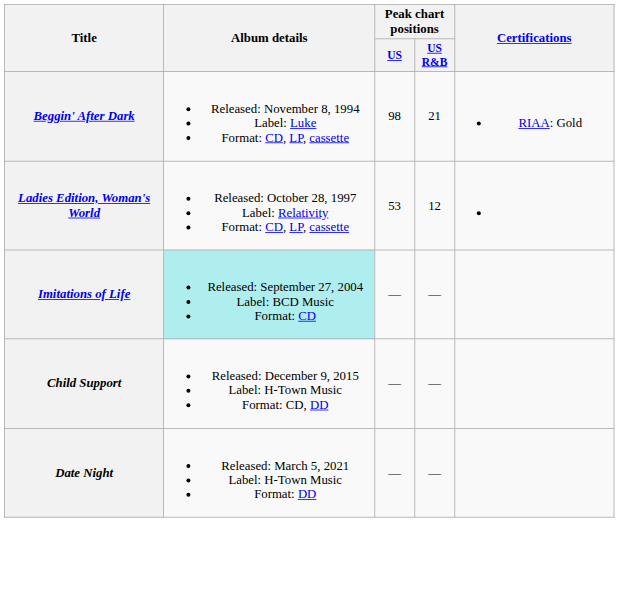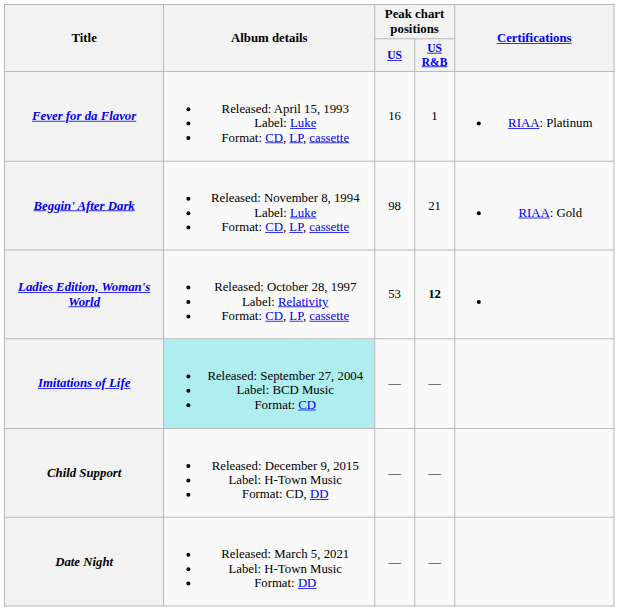 <table class="wikitable plainrowheaders" style="text-align:center;" border="1">
 <tr>
 <th scope="col" rowspan="2" style="width:12em;">Title</th>
 <th scope="col" rowspan="2" style="width:16em;">Album details</th>
 <th scope="col" colspan="2">Peak chart positions</th>
 <th scope="col" rowspan="2" style="width:12em;"><a href='#'>Certifications</a></th>
 </tr>
 <tr>
 <th scope="col" style="width:3.0em;font-size:90%;"><a href='#'>US</a><br></th>
 <th scope="col" style="width:3.0em;font-size:90%;"><a href='#'>US<br>R&B</a><br></th>
 </tr>
 <tr>
+<th scope="row"><em><a href='#'>Fever for da Flavor</a></em></th>
+<td><br><ul><li>Released: April 15, 1993</li><li>Label: <a href='#'>Luke</a></li><li>Format: <a href='#'>CD</a>, <a href='#'>LP</a>, <a href='#'>cassette</a></li></ul></td>
+<td>16</td>
+<td>1</td>
+<td><br><ul><li><a href='#'>RIAA</a>: Platinum</li></ul></td>
+</tr>
+<tr>
 <th scope="row"><em><a href='#'>Beggin' After Dark</a></em></th>
 <td><br><ul><li>Released: November 8, 1994</li><li>Label: <a href='#'>Luke</a></li><li>Format: <a href='#'>CD</a>, <a href='#'>LP</a>, <a href='#'>cassette</a></li></ul></td>
 <td>98</td>
 <td>21</td>
 <td><br><ul><li><a href='#'>RIAA</a>: Gold</li></ul></td>
 </tr>
 <tr>
 <th scope="row"><em><a href='#'>Ladies Edition, Woman's World</a></em></th>
 <td><br><ul><li>Released: October 28, 1997</li><li>Label: <a href='#'>Relativity</a></li><li>Format: <a href='#'>CD</a>, <a href='#'>LP</a>, <a href='#'>cassette</a></li></ul></td>
 <td>53</td>
-<td>12</td>
+<td><strong>12</strong></td>
 <td><br><ul><li></li></ul></td>
 </tr>
 <tr>
 <th scope="row"><em><a href='#'>Imitations of Life</a></em></th>
 <td style="background: paleturquoise;"><br><ul><li>Released: September 27, 2004</li><li>Label: BCD Music</li><li>Format: <a href='#'>CD</a></li></ul></td>
 <td>—</td>
 <td>—</td>
 <td></td>
 </tr>
 <tr>
 <th scope="row"><em>Child Support</em></th>
 <td><br><ul><li>Released: December 9, 2015</li><li>Label: H-Town Music</li><li>Format: CD, <a href='#'>DD</a></li></ul></td>
 <td>—</td>
 <td>—</td>
 <td></td>
 </tr>
 <tr>
 <th scope="row"><em>Date Night</em></th>
 <td><br><ul><li>Released: March 5, 2021</li><li>Label: H-Town Music</li><li>Format: <a href='#'>DD</a></li></ul></td>
 <td>—</td>
 <td>—</td>
 <td></td>
 </tr>
 </table>
